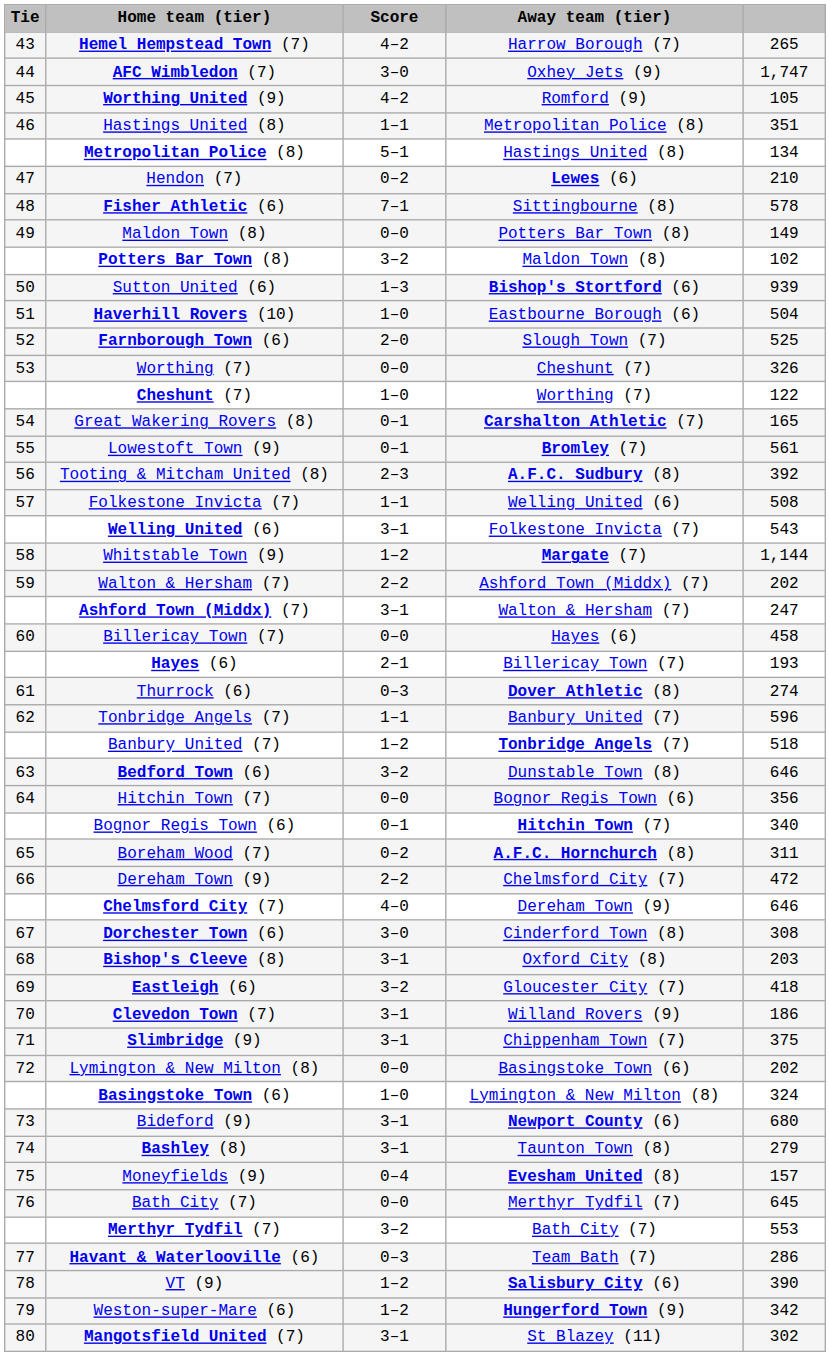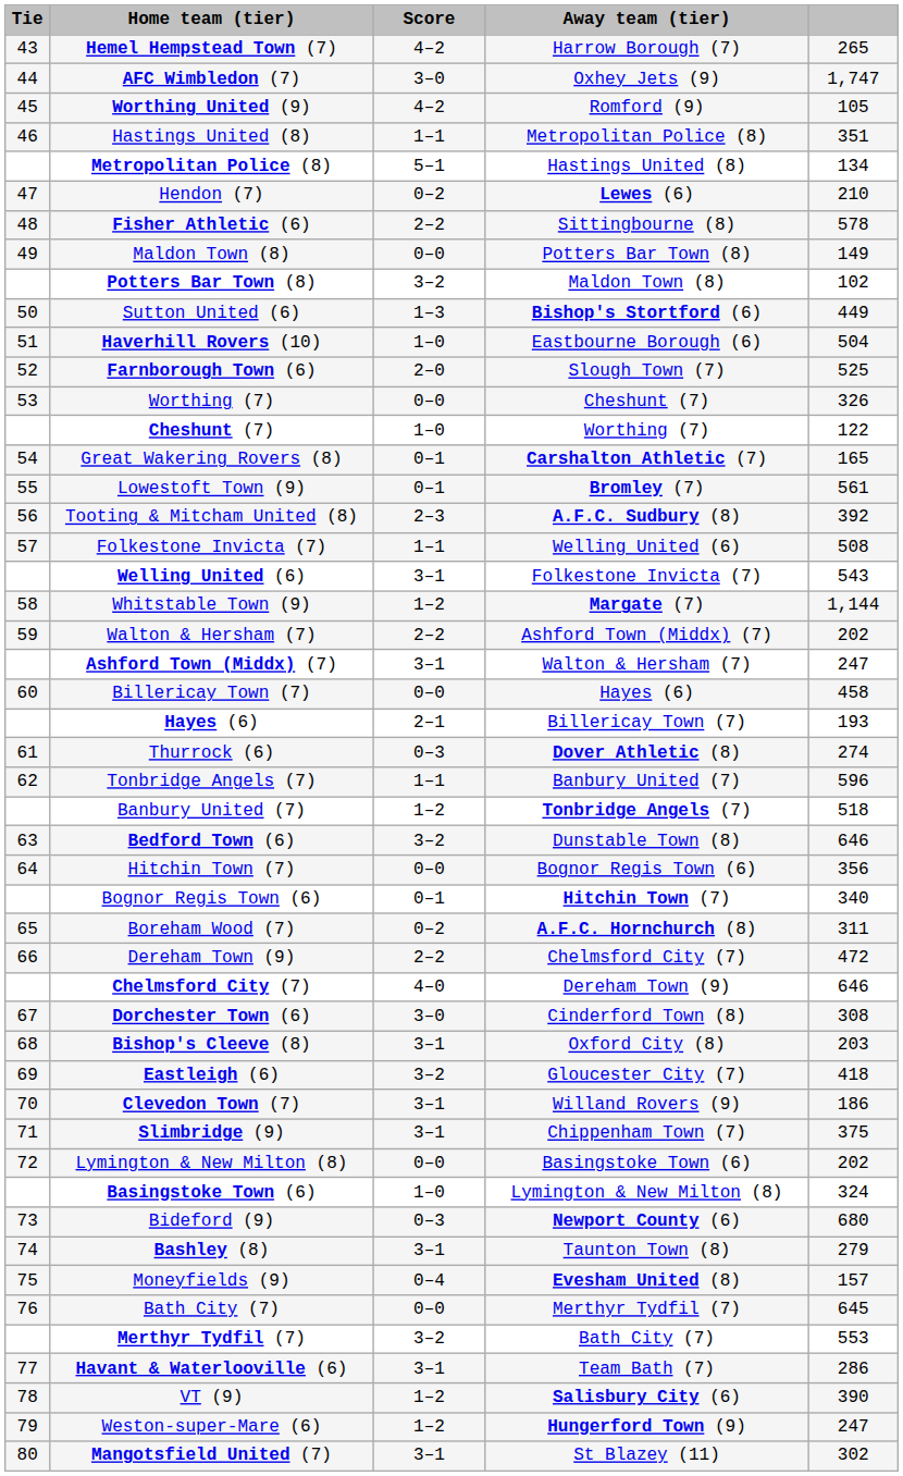 <table class="wikitable" style="width: 600px; background:WhiteSmoke; text-align:center; font-size:90%">
 <tr>
 <td scope="col" style="width:  5.00%; background:silver;"><strong>Tie</strong></td>
 <td scope="col" style="width: 36.25%; background:silver;"><strong>Home team (tier)</strong></td>
 <td scope="col" style="width: 12.50%; background:silver;"><strong>Score</strong></td>
 <td scope="col" style="width: 36.25%; background:silver;"><strong>Away team (tier)</strong></td>
 <td scope="col" style="width: 10.00%; background:silver;"><strong></strong></td>
 </tr>
 <tr>
 <td>43</td>
 <td><strong><a href='#'>Hemel Hempstead Town</a></strong> (7)</td>
 <td>4–2</td>
 <td><a href='#'>Harrow Borough</a> (7)</td>
 <td>265</td>
 </tr>
 <tr>
 <td>44</td>
 <td><strong><a href='#'>AFC Wimbledon</a></strong> (7)</td>
 <td>3–0</td>
 <td><a href='#'>Oxhey Jets</a> (9)</td>
 <td>1,747</td>
 </tr>
 <tr>
 <td>45</td>
 <td><strong><a href='#'>Worthing United</a></strong> (9)</td>
 <td>4–2</td>
 <td><a href='#'>Romford</a> (9)</td>
 <td>105</td>
 </tr>
 <tr>
 <td>46</td>
 <td><a href='#'>Hastings United</a> (8)</td>
 <td>1–1</td>
 <td><a href='#'>Metropolitan Police</a> (8)</td>
 <td>351</td>
 </tr>
 <tr style="background:white;">
 <td><em></em></td>
 <td><strong><a href='#'>Metropolitan Police</a></strong> (8)</td>
 <td>5–1</td>
 <td><a href='#'>Hastings United</a> (8)</td>
 <td>134</td>
 </tr>
 <tr>
 <td>47</td>
 <td><a href='#'>Hendon</a> (7)</td>
 <td>0–2</td>
 <td><strong><a href='#'>Lewes</a></strong> (6)</td>
 <td>210</td>
 </tr>
 <tr>
 <td>48</td>
 <td><strong><a href='#'>Fisher Athletic</a></strong> (6)</td>
-<td>7–1</td>
+<td>2–2</td>
 <td><a href='#'>Sittingbourne</a> (8)</td>
 <td>578</td>
 </tr>
 <tr>
 <td>49</td>
 <td><a href='#'>Maldon Town</a> (8)</td>
 <td>0–0</td>
 <td><a href='#'>Potters Bar Town</a> (8)</td>
 <td>149</td>
 </tr>
 <tr style="background:white;">
 <td><em></em></td>
 <td><strong><a href='#'>Potters Bar Town</a></strong> (8)</td>
 <td>3–2</td>
 <td><a href='#'>Maldon Town</a> (8)</td>
 <td>102</td>
 </tr>
 <tr>
 <td>50</td>
 <td><a href='#'>Sutton United</a> (6)</td>
 <td>1–3</td>
 <td><strong><a href='#'>Bishop's Stortford</a></strong> (6)</td>
-<td>939</td>
+<td>449</td>
 </tr>
 <tr>
 <td>51</td>
 <td><strong><a href='#'>Haverhill Rovers</a></strong> (10)</td>
 <td>1–0</td>
 <td><a href='#'>Eastbourne Borough</a> (6)</td>
 <td>504</td>
 </tr>
 <tr>
 <td>52</td>
 <td><strong><a href='#'>Farnborough Town</a></strong> (6)</td>
 <td>2–0</td>
 <td><a href='#'>Slough Town</a> (7)</td>
 <td>525</td>
 </tr>
 <tr>
 <td>53</td>
 <td><a href='#'>Worthing</a> (7)</td>
 <td>0–0</td>
 <td><a href='#'>Cheshunt</a> (7)</td>
 <td>326</td>
 </tr>
 <tr style="background:white;">
 <td><em></em></td>
 <td><strong><a href='#'>Cheshunt</a></strong> (7)</td>
 <td>1–0</td>
 <td><a href='#'>Worthing</a> (7)</td>
 <td>122</td>
 </tr>
 <tr>
 <td>54</td>
 <td><a href='#'>Great Wakering Rovers</a> (8)</td>
 <td>0–1</td>
 <td><strong><a href='#'>Carshalton Athletic</a></strong> (7)</td>
 <td>165</td>
 </tr>
 <tr>
 <td>55</td>
 <td><a href='#'>Lowestoft Town</a> (9)</td>
 <td>0–1</td>
 <td><strong><a href='#'>Bromley</a></strong> (7)</td>
 <td>561</td>
 </tr>
 <tr>
 <td>56</td>
 <td><a href='#'>Tooting & Mitcham United</a> (8)</td>
 <td>2–3</td>
 <td><strong><a href='#'>A.F.C. Sudbury</a></strong> (8)</td>
 <td>392</td>
 </tr>
 <tr>
 <td>57</td>
 <td><a href='#'>Folkestone Invicta</a> (7)</td>
 <td>1–1</td>
 <td><a href='#'>Welling United</a> (6)</td>
 <td>508</td>
 </tr>
 <tr style="background:white;">
 <td><em></em></td>
 <td><strong><a href='#'>Welling United</a></strong> (6)</td>
 <td>3–1</td>
 <td><a href='#'>Folkestone Invicta</a> (7)</td>
 <td>543</td>
 </tr>
 <tr>
 <td>58</td>
 <td><a href='#'>Whitstable Town</a> (9)</td>
 <td>1–2</td>
 <td><strong><a href='#'>Margate</a></strong> (7)</td>
 <td>1,144</td>
 </tr>
 <tr>
 <td>59</td>
 <td><a href='#'>Walton & Hersham</a> (7)</td>
 <td>2–2</td>
 <td><a href='#'>Ashford Town (Middx)</a> (7)</td>
 <td>202</td>
 </tr>
 <tr style="background:white;">
 <td><em></em></td>
 <td><strong><a href='#'>Ashford Town (Middx)</a></strong> (7)</td>
 <td>3–1 </td>
 <td><a href='#'>Walton & Hersham</a> (7)</td>
 <td>247</td>
 </tr>
 <tr>
 <td>60</td>
 <td><a href='#'>Billericay Town</a> (7)</td>
 <td>0–0</td>
 <td><a href='#'>Hayes</a> (6)</td>
 <td>458</td>
 </tr>
 <tr style="background:white;">
 <td><em></em></td>
 <td><strong><a href='#'>Hayes</a></strong> (6)</td>
 <td>2–1</td>
 <td><a href='#'>Billericay Town</a> (7)</td>
 <td>193</td>
 </tr>
 <tr>
 <td>61</td>
 <td><a href='#'>Thurrock</a> (6)</td>
 <td>0–3</td>
 <td><strong><a href='#'>Dover Athletic</a></strong> (8)</td>
 <td>274</td>
 </tr>
 <tr>
 <td>62</td>
 <td><a href='#'>Tonbridge Angels</a> (7)</td>
 <td>1–1</td>
 <td><a href='#'>Banbury United</a> (7)</td>
 <td>596</td>
 </tr>
 <tr style="background:white;">
 <td><em></em></td>
 <td><a href='#'>Banbury United</a> (7)</td>
 <td>1–2</td>
 <td><strong><a href='#'>Tonbridge Angels</a></strong> (7)</td>
 <td>518</td>
 </tr>
 <tr>
 <td>63</td>
 <td><strong><a href='#'>Bedford Town</a></strong> (6)</td>
 <td>3–2</td>
 <td><a href='#'>Dunstable Town</a> (8)</td>
 <td>646</td>
 </tr>
 <tr>
 <td>64</td>
 <td><a href='#'>Hitchin Town</a> (7)</td>
 <td>0–0</td>
 <td><a href='#'>Bognor Regis Town</a> (6)</td>
 <td>356</td>
 </tr>
 <tr style="background:white;">
 <td><em></em></td>
 <td><a href='#'>Bognor Regis Town</a> (6)</td>
 <td>0–1</td>
 <td><strong><a href='#'>Hitchin Town</a></strong> (7)</td>
 <td>340</td>
 </tr>
 <tr>
 <td>65</td>
 <td><a href='#'>Boreham Wood</a> (7)</td>
 <td>0–2</td>
 <td><strong><a href='#'>A.F.C. Hornchurch</a></strong> (8)</td>
 <td>311</td>
 </tr>
 <tr>
 <td>66</td>
 <td><a href='#'>Dereham Town</a> (9)</td>
 <td>2–2</td>
 <td><a href='#'>Chelmsford City</a> (7)</td>
 <td>472</td>
 </tr>
 <tr style="background:white;">
 <td><em></em></td>
 <td><strong><a href='#'>Chelmsford City</a></strong> (7)</td>
 <td>4–0</td>
 <td><a href='#'>Dereham Town</a> (9)</td>
 <td>646</td>
 </tr>
 <tr>
 <td>67</td>
 <td><strong><a href='#'>Dorchester Town</a></strong> (6)</td>
 <td>3–0</td>
 <td><a href='#'>Cinderford Town</a> (8)</td>
 <td>308</td>
 </tr>
 <tr>
 <td>68</td>
 <td><strong><a href='#'>Bishop's Cleeve</a></strong> (8)</td>
 <td>3–1</td>
 <td><a href='#'>Oxford City</a> (8)</td>
 <td>203</td>
 </tr>
 <tr>
 <td>69</td>
 <td><strong><a href='#'>Eastleigh</a></strong> (6)</td>
 <td>3–2</td>
 <td><a href='#'>Gloucester City</a> (7)</td>
 <td>418</td>
 </tr>
 <tr>
 <td>70</td>
 <td><strong><a href='#'>Clevedon Town</a></strong> (7)</td>
 <td>3–1</td>
 <td><a href='#'>Willand Rovers</a> (9)</td>
 <td>186</td>
 </tr>
 <tr>
 <td>71</td>
 <td><strong><a href='#'>Slimbridge</a></strong> (9)</td>
 <td>3–1</td>
 <td><a href='#'>Chippenham Town</a> (7)</td>
 <td>375</td>
 </tr>
 <tr>
 <td>72</td>
 <td><a href='#'>Lymington & New Milton</a> (8)</td>
 <td>0–0</td>
 <td><a href='#'>Basingstoke Town</a> (6)</td>
 <td>202</td>
 </tr>
 <tr style="background:white;">
 <td><em></em></td>
 <td><strong><a href='#'>Basingstoke Town</a></strong> (6)</td>
 <td>1–0</td>
 <td><a href='#'>Lymington & New Milton</a> (8)</td>
 <td>324</td>
 </tr>
 <tr>
 <td>73</td>
 <td><a href='#'>Bideford</a> (9)</td>
-<td>3–1</td>
+<td>0–3</td>
 <td><strong><a href='#'>Newport County</a></strong> (6)</td>
 <td>680</td>
 </tr>
 <tr>
 <td>74</td>
 <td><strong><a href='#'>Bashley</a></strong> (8)</td>
 <td>3–1</td>
 <td><a href='#'>Taunton Town</a> (8)</td>
 <td>279</td>
 </tr>
 <tr>
 <td>75</td>
 <td><a href='#'>Moneyfields</a> (9)</td>
 <td>0–4</td>
 <td><strong><a href='#'>Evesham United</a></strong> (8)</td>
 <td>157</td>
 </tr>
 <tr>
 <td>76</td>
 <td><a href='#'>Bath City</a> (7)</td>
 <td>0–0</td>
 <td><a href='#'>Merthyr Tydfil</a> (7)</td>
 <td>645</td>
 </tr>
 <tr style="background:white;">
 <td><em></em></td>
 <td><strong><a href='#'>Merthyr Tydfil</a></strong> (7)</td>
 <td>3–2</td>
 <td><a href='#'>Bath City</a> (7)</td>
 <td>553</td>
 </tr>
 <tr>
 <td>77</td>
 <td><strong><a href='#'>Havant & Waterlooville</a></strong> (6)</td>
-<td>0–3</td>
+<td>3–1</td>
 <td><a href='#'>Team Bath</a> (7)</td>
 <td>286</td>
 </tr>
 <tr>
 <td>78</td>
 <td><a href='#'>VT</a> (9)</td>
 <td>1–2</td>
 <td><strong><a href='#'>Salisbury City</a></strong> (6)</td>
 <td>390</td>
 </tr>
 <tr>
 <td>79</td>
 <td><a href='#'>Weston-super-Mare</a> (6)</td>
 <td>1–2</td>
 <td><strong><a href='#'>Hungerford Town</a></strong> (9)</td>
-<td>342</td>
+<td>247</td>
 </tr>
 <tr>
 <td>80</td>
 <td><strong><a href='#'>Mangotsfield United</a></strong> (7)</td>
 <td>3–1</td>
 <td><a href='#'>St Blazey</a> (11)</td>
 <td>302</td>
 </tr>
 </table>
